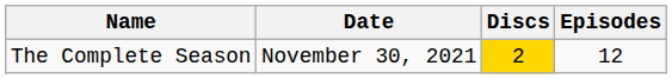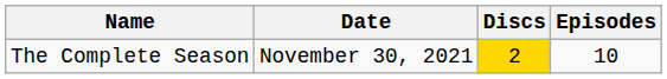 <table class="wikitable" style="text-align:center;">
 <tr>
 <th>Name</th>
 <th>Date</th>
 <th>Discs</th>
 <th>Episodes</th>
 </tr>
 <tr>
 <td>The Complete Season</td>
 <td>November 30, 2021</td>
 <td style="background: gold;">2</td>
-<td>12</td>
+<td>10</td>
 </tr>
 </table>
